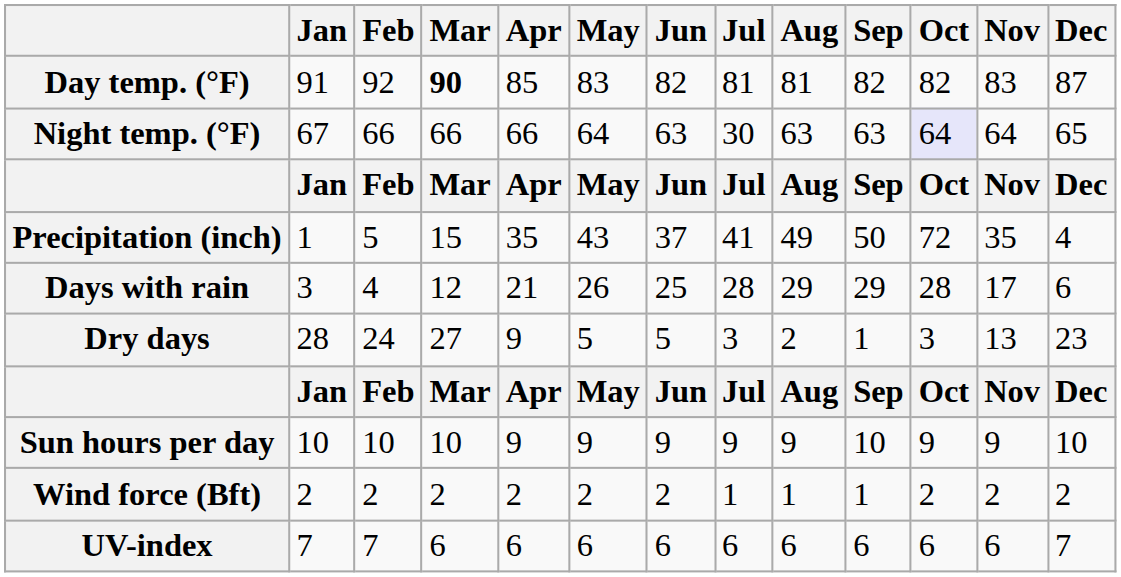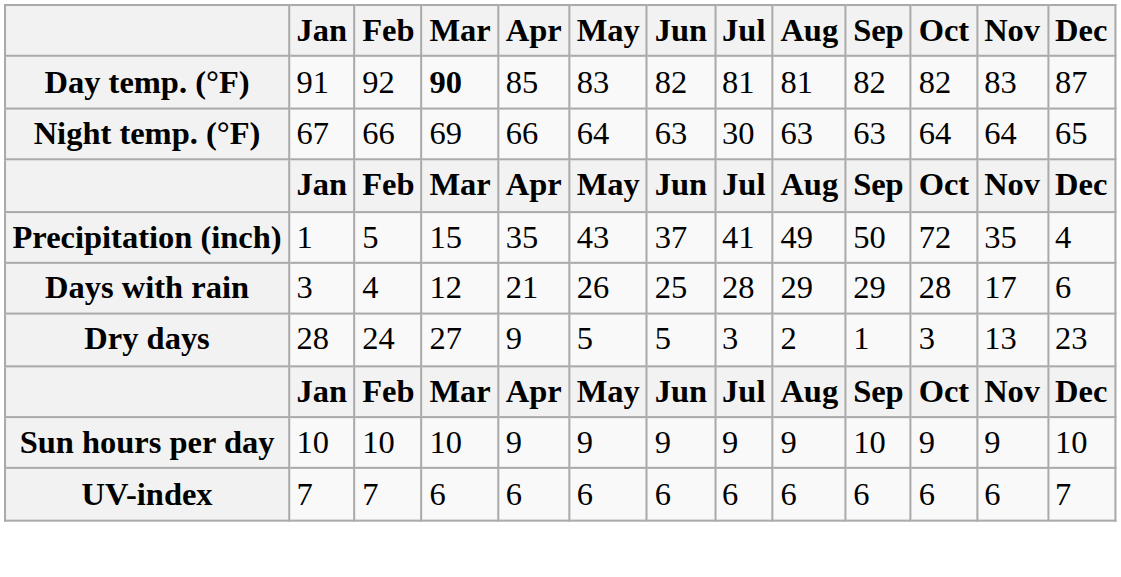 <table class="wikitable">
 <tr>
 <th></th>
 <th>Jan</th>
 <th>Feb</th>
 <th>Mar</th>
 <th>Apr</th>
 <th>May</th>
 <th>Jun</th>
 <th>Jul</th>
 <th>Aug</th>
 <th>Sep</th>
 <th>Oct</th>
 <th>Nov</th>
 <th>Dec</th>
 </tr>
 <tr>
 <th>Day temp. (°F)</th>
 <td>91</td>
 <td>92</td>
 <td><strong>90</strong></td>
 <td>85</td>
 <td>83</td>
 <td>82</td>
 <td>81</td>
 <td>81</td>
 <td>82</td>
 <td>82</td>
 <td>83</td>
 <td>87</td>
 </tr>
 <tr>
 <th>Night temp. (°F)</th>
 <td>67</td>
 <td>66</td>
-<td>66</td>
+<td>69</td>
 <td>66</td>
 <td>64</td>
 <td>63</td>
 <td>30</td>
 <td>63</td>
 <td>63</td>
-<td style="background: lavender;">64</td>
+<td>64</td>
 <td>64</td>
 <td>65</td>
 </tr>
 <tr>
 <th></th>
 <th>Jan</th>
 <th>Feb</th>
 <th>Mar</th>
 <th>Apr</th>
 <th>May</th>
 <th>Jun</th>
 <th>Jul</th>
 <th>Aug</th>
 <th>Sep</th>
 <th>Oct</th>
 <th>Nov</th>
 <th>Dec</th>
 </tr>
 <tr>
 <th>Precipitation (inch)</th>
 <td>1</td>
 <td>5</td>
 <td>15</td>
 <td>35</td>
 <td>43</td>
 <td>37</td>
 <td>41</td>
 <td>49</td>
 <td>50</td>
 <td>72</td>
 <td>35</td>
 <td>4</td>
 </tr>
 <tr>
 <th>Days with rain</th>
 <td>3</td>
 <td>4</td>
 <td>12</td>
 <td>21</td>
 <td>26</td>
 <td>25</td>
 <td>28</td>
 <td>29</td>
 <td>29</td>
 <td>28</td>
 <td>17</td>
 <td>6</td>
 </tr>
 <tr>
 <th>Dry days</th>
 <td>28</td>
 <td>24</td>
 <td>27</td>
 <td>9</td>
 <td>5</td>
 <td>5</td>
 <td>3</td>
 <td>2</td>
 <td>1</td>
 <td>3</td>
 <td>13</td>
 <td>23</td>
 </tr>
 <tr>
 <th></th>
 <th>Jan</th>
 <th>Feb</th>
 <th>Mar</th>
 <th>Apr</th>
 <th>May</th>
 <th>Jun</th>
 <th>Jul</th>
 <th>Aug</th>
 <th>Sep</th>
 <th>Oct</th>
 <th>Nov</th>
 <th>Dec</th>
 </tr>
 <tr>
 <th>Sun hours per day</th>
 <td>10</td>
 <td>10</td>
 <td>10</td>
 <td>9</td>
 <td>9</td>
 <td>9</td>
 <td>9</td>
 <td>9</td>
 <td>10</td>
 <td>9</td>
 <td>9</td>
 <td>10</td>
 </tr>
 <tr>
-<th>Wind force (Bft)</th>
-<td>2</td>
-<td>2</td>
-<td>2</td>
-<td>2</td>
-<td>2</td>
-<td>2</td>
-<td>1</td>
-<td>1</td>
-<td>1</td>
-<td>2</td>
-<td>2</td>
-<td>2</td>
-</tr>
-<tr>
 <th>UV-index</th>
 <td>7</td>
 <td>7</td>
 <td>6</td>
 <td>6</td>
 <td>6</td>
 <td>6</td>
 <td>6</td>
 <td>6</td>
 <td>6</td>
 <td>6</td>
 <td>6</td>
 <td>7</td>
 </tr>
 </table>
